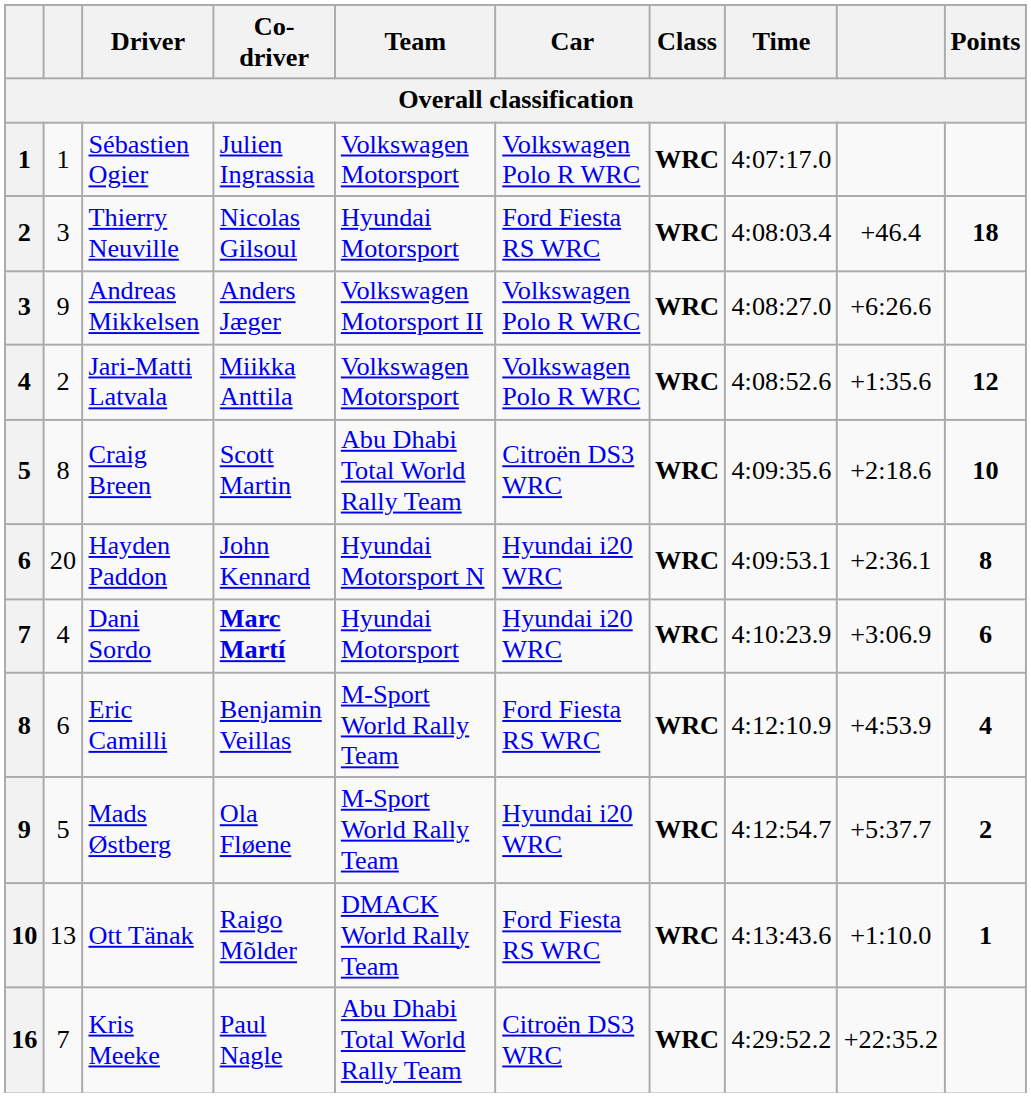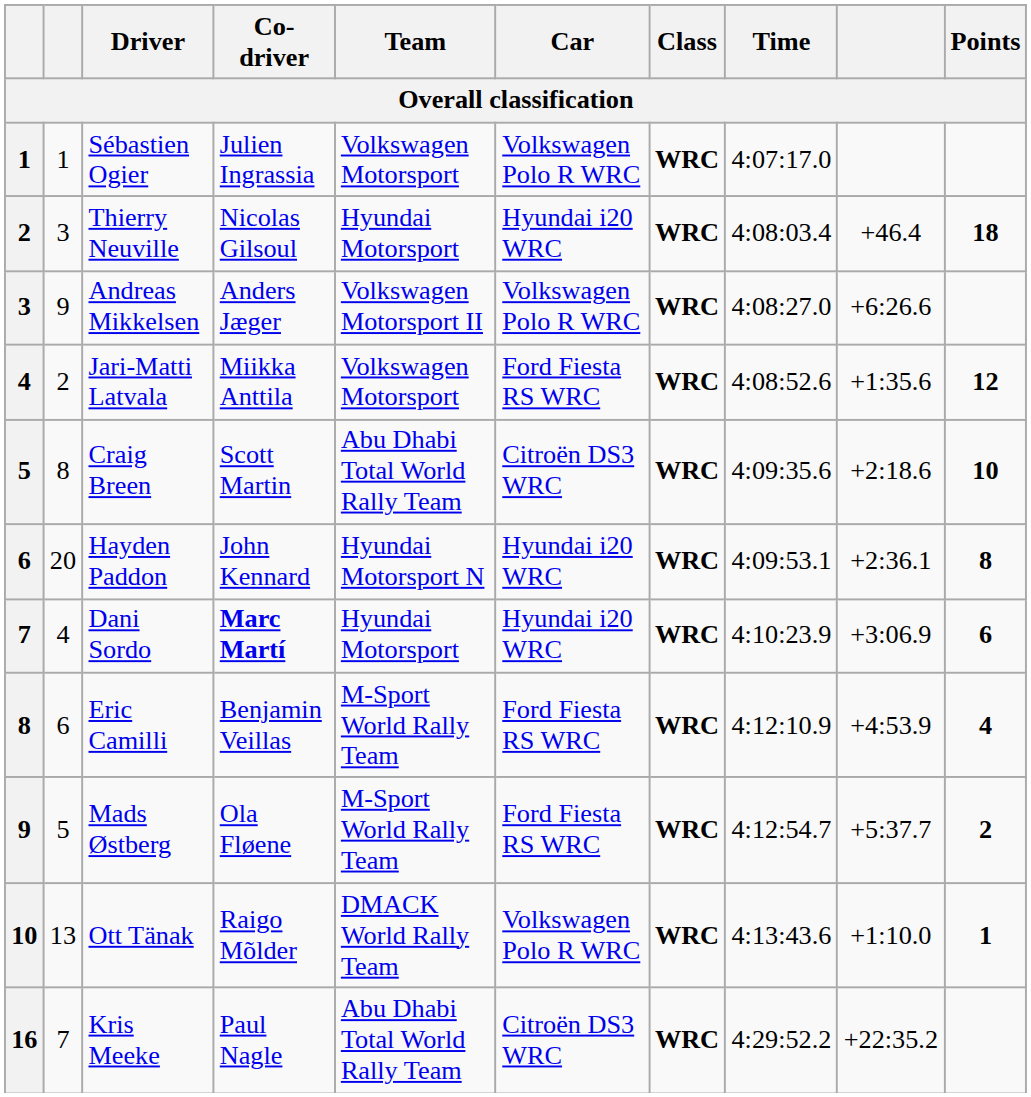 <table class="wikitable"  style="width:85%; text-align:left; font-size:85%; max-width:950px;">
 <tr>
 <th></th>
 <th></th>
 <th>Driver</th>
 <th>Co-driver</th>
 <th>Team</th>
 <th>Car</th>
 <th>Class</th>
 <th>Time</th>
 <th></th>
 <th>Points</th>
 </tr>
 <tr>
 <th colspan=11>Overall classification</th>
 </tr>
 <tr>
 <th>1</th>
 <td style="text-align:center;">1</td>
 <td> <a href='#'>Sébastien Ogier</a></td>
 <td> <a href='#'>Julien Ingrassia</a></td>
 <td> <a href='#'>Volkswagen Motorsport</a></td>
 <td><a href='#'>Volkswagen Polo R WRC</a></td>
 <td style="text-align:center;"><strong><span>WRC</span></strong></td>
 <td style="text-align:center;">4:07:17.0</td>
 <td style="text-align:center;"></td>
 <td style="text-align:center;"><strong></strong></td>
 </tr>
 <tr>
 <th>2</th>
 <td style="text-align:center;">3</td>
 <td> <a href='#'>Thierry Neuville</a></td>
 <td> <a href='#'>Nicolas Gilsoul</a></td>
 <td> <a href='#'>Hyundai Motorsport</a></td>
-<td><a href='#'>Ford Fiesta RS WRC</a></td>
+<td><a href='#'>Hyundai i20 WRC</a></td>
 <td style="text-align:center;"><strong><span>WRC</span></strong></td>
 <td style="text-align:center;">4:08:03.4</td>
 <td style="text-align:center;">+46.4</td>
 <td style="text-align:center;"><strong>18</strong></td>
 </tr>
 <tr>
 <th>3</th>
 <td style="text-align:center;">9</td>
 <td> <a href='#'>Andreas Mikkelsen</a></td>
 <td> <a href='#'>Anders Jæger</a></td>
 <td> <a href='#'>Volkswagen Motorsport II</a></td>
 <td><a href='#'>Volkswagen Polo R WRC</a></td>
 <td style="text-align:center;"><strong><span>WRC</span></strong></td>
 <td style="text-align:center;">4:08:27.0</td>
 <td style="text-align:center;">+6:26.6</td>
 <td style="text-align:center;"><strong></strong></td>
 </tr>
 <tr>
 <th>4</th>
 <td style="text-align:center;">2</td>
 <td> <a href='#'>Jari-Matti Latvala</a></td>
 <td> <a href='#'>Miikka Anttila</a></td>
 <td> <a href='#'>Volkswagen Motorsport</a></td>
-<td><a href='#'>Volkswagen Polo R WRC</a></td>
+<td><a href='#'>Ford Fiesta RS WRC</a></td>
 <td style="text-align:center;"><strong><span>WRC</span></strong></td>
 <td style="text-align:center;">4:08:52.6</td>
 <td style="text-align:center;">+1:35.6</td>
 <td style="text-align:center;"><strong>12</strong></td>
 </tr>
 <tr>
 <th>5</th>
 <td style="text-align:center;">8</td>
 <td> <a href='#'>Craig Breen</a></td>
 <td> <a href='#'>Scott Martin</a></td>
 <td> <a href='#'>Abu Dhabi Total World Rally Team</a></td>
 <td><a href='#'>Citroën DS3 WRC</a></td>
 <td style="text-align:center;"><strong><span>WRC</span></strong></td>
 <td style="text-align:center;">4:09:35.6</td>
 <td style="text-align:center;">+2:18.6</td>
 <td style="text-align:center;"><strong>10</strong></td>
 </tr>
 <tr>
 <th>6</th>
 <td style="text-align:center;">20</td>
 <td> <a href='#'>Hayden Paddon</a></td>
 <td> <a href='#'>John Kennard</a></td>
 <td> <a href='#'>Hyundai Motorsport N</a></td>
 <td><a href='#'>Hyundai i20 WRC</a></td>
 <td style="text-align:center;"><strong><span>WRC</span></strong></td>
 <td style="text-align:center;">4:09:53.1</td>
 <td style="text-align:center;">+2:36.1</td>
 <td style="text-align:center;"><strong>8</strong></td>
 </tr>
 <tr>
 <th>7</th>
 <td style="text-align:center;">4</td>
 <td> <a href='#'>Dani Sordo</a></td>
 <td><strong> <a href='#'>Marc Martí</a></strong></td>
 <td> <a href='#'>Hyundai Motorsport</a></td>
 <td><a href='#'>Hyundai i20 WRC</a></td>
 <td style="text-align:center;"><strong><span>WRC</span></strong></td>
 <td style="text-align:center;">4:10:23.9</td>
 <td style="text-align:center;">+3:06.9</td>
 <td style="text-align:center;"><strong>6</strong></td>
 </tr>
 <tr>
 <th>8</th>
 <td style="text-align:center;">6</td>
 <td> <a href='#'>Eric Camilli</a></td>
 <td> <a href='#'>Benjamin Veillas</a></td>
 <td> <a href='#'>M-Sport World Rally Team</a></td>
 <td><a href='#'>Ford Fiesta RS WRC</a></td>
 <td style="text-align:center;"><strong><span>WRC</span></strong></td>
 <td style="text-align:center;">4:12:10.9</td>
 <td style="text-align:center;">+4:53.9</td>
 <td style="text-align:center;"><strong>4</strong></td>
 </tr>
 <tr>
 <th>9</th>
 <td style="text-align:center;">5</td>
 <td> <a href='#'>Mads Østberg</a></td>
 <td> <a href='#'>Ola Fløene</a></td>
 <td> <a href='#'>M-Sport World Rally Team</a></td>
-<td><a href='#'>Hyundai i20 WRC</a></td>
+<td><a href='#'>Ford Fiesta RS WRC</a></td>
 <td style="text-align:center;"><strong><span>WRC</span></strong></td>
 <td style="text-align:center;">4:12:54.7</td>
 <td style="text-align:center;">+5:37.7</td>
 <td style="text-align:center;"><strong>2</strong></td>
 </tr>
 <tr>
 <th>10</th>
 <td style="text-align:center;">13</td>
 <td> <a href='#'>Ott Tänak</a></td>
 <td> <a href='#'>Raigo Mõlder</a></td>
 <td> <a href='#'>DMACK World Rally Team</a></td>
-<td><a href='#'>Ford Fiesta RS WRC</a></td>
+<td><a href='#'>Volkswagen Polo R WRC</a></td>
 <td style="text-align:center;"><strong><span>WRC</span></strong></td>
 <td style="text-align:center;">4:13:43.6</td>
 <td style="text-align:center;">+1:10.0</td>
 <td style="text-align:center;"><strong>1</strong></td>
 </tr>
 <tr>
 <th>16</th>
 <td style="text-align:center;">7</td>
 <td> <a href='#'>Kris Meeke</a></td>
 <td> <a href='#'>Paul Nagle</a></td>
 <td> <a href='#'>Abu Dhabi Total World Rally Team</a></td>
 <td><a href='#'>Citroën DS3 WRC</a></td>
 <td style="text-align:center;"><strong><span>WRC</span></strong></td>
 <td style="text-align:center;">4:29:52.2</td>
 <td style="text-align:center;">+22:35.2</td>
 <td style="text-align:center;"><strong></strong></td>
 </tr>
 </table>
